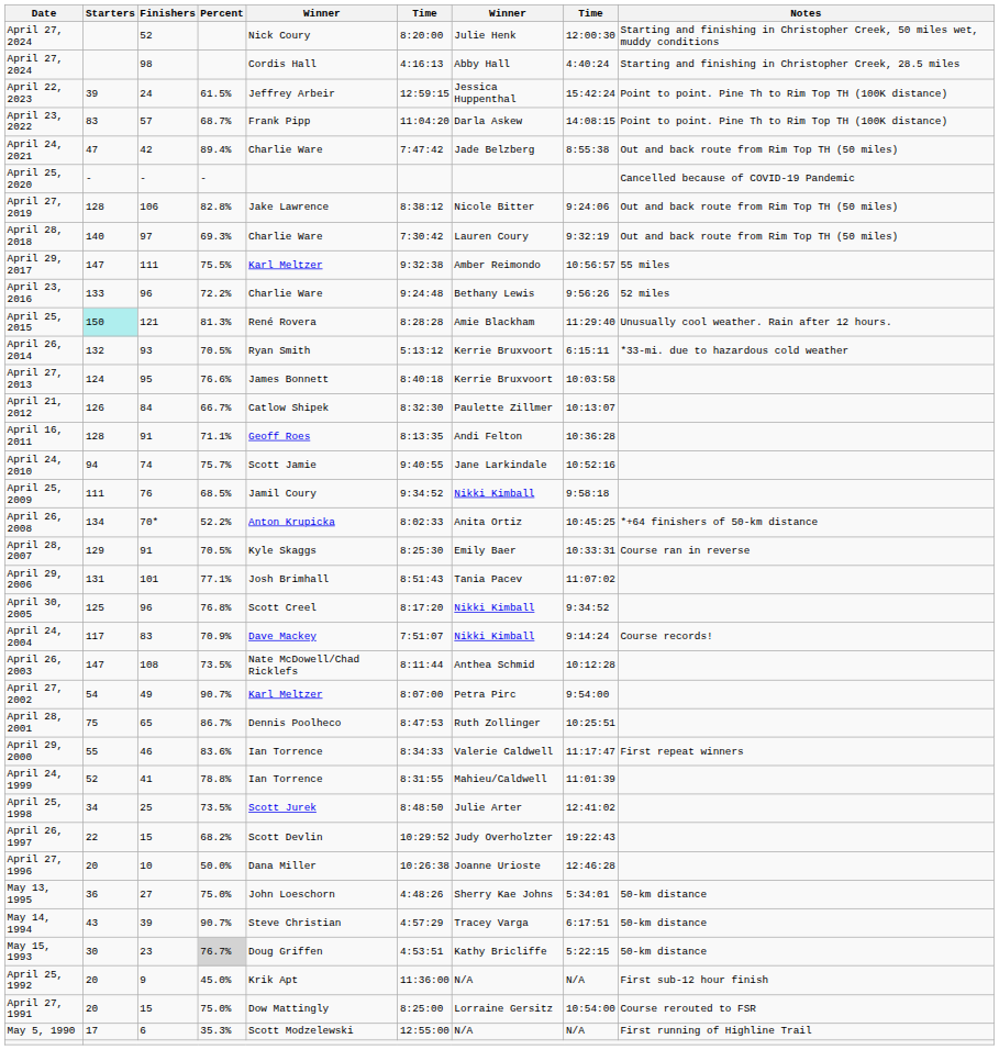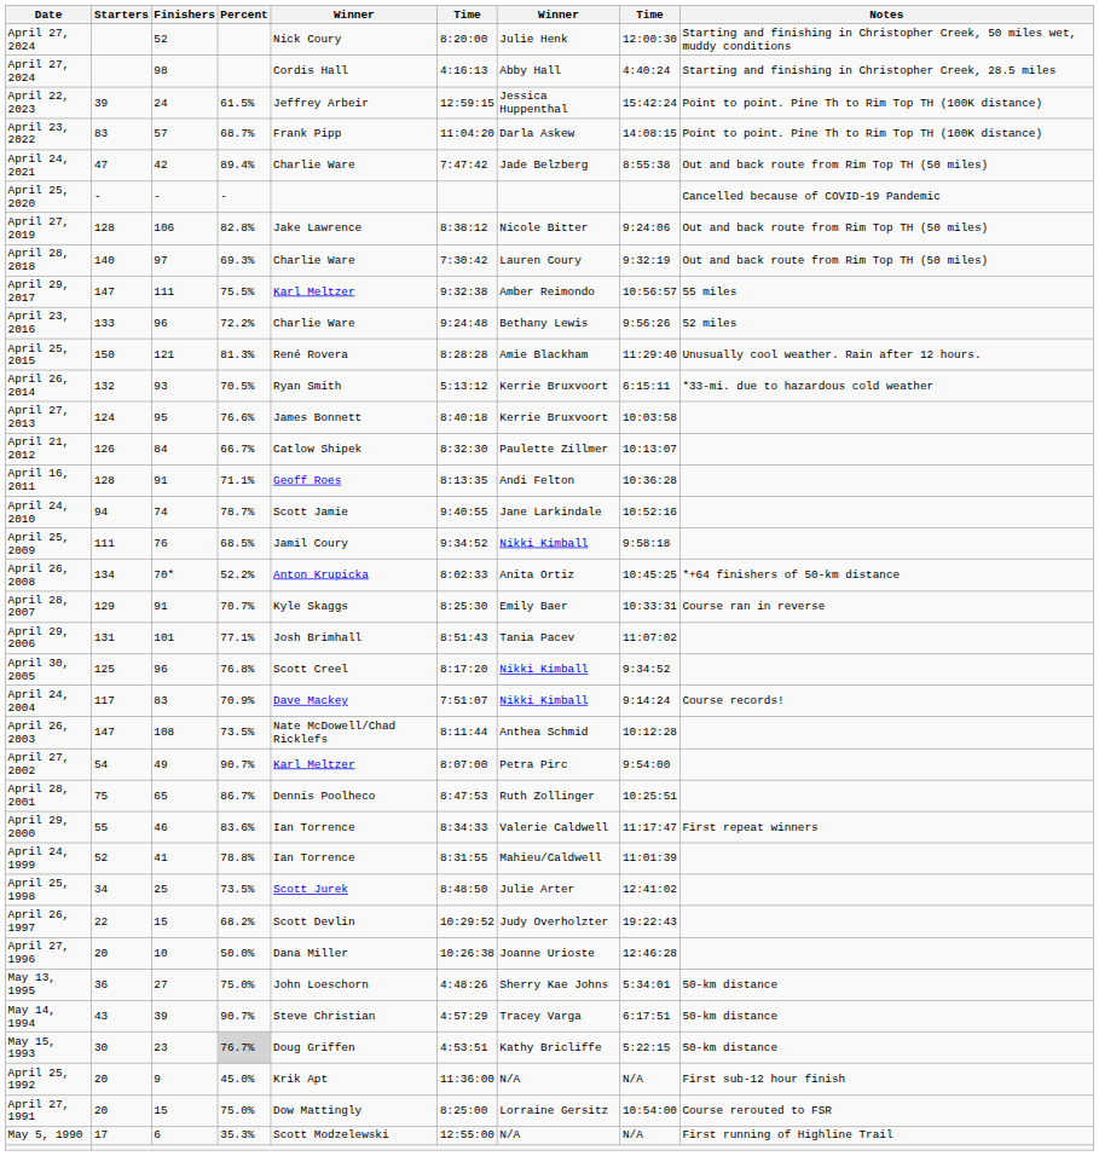 <table class="wikitable">
 <tr>
 <th>Date</th>
 <th>Starters</th>
 <th>Finishers</th>
 <th>Percent</th>
 <th>Winner</th>
 <th>Time</th>
 <th>Winner</th>
 <th>Time</th>
 <th>Notes</th>
 </tr>
 <tr>
 <td>April 27, 2024</td>
 <td></td>
 <td>52</td>
 <td></td>
 <td>Nick Coury</td>
 <td>8:20:00</td>
 <td>Julie Henk</td>
 <td>12:00:30</td>
 <td>Starting and finishing in Christopher Creek, 50 miles wet, muddy conditions</td>
 </tr>
 <tr>
 <td>April 27, 2024</td>
 <td></td>
 <td>98</td>
 <td></td>
 <td>Cordis Hall</td>
 <td>4:16:13</td>
 <td>Abby Hall</td>
 <td>4:40:24</td>
 <td>Starting and finishing in Christopher Creek, 28.5 miles</td>
 </tr>
 <tr>
 <td>April 22, 2023</td>
 <td>39</td>
 <td>24</td>
 <td>61.5%</td>
 <td>Jeffrey Arbeir</td>
 <td>12:59:15</td>
 <td>Jessica Huppenthal</td>
 <td>15:42:24</td>
 <td>Point to point. Pine Th to Rim Top TH (100K distance)</td>
 </tr>
 <tr>
 <td>April 23, 2022</td>
 <td>83</td>
 <td>57</td>
 <td>68.7%</td>
 <td>Frank Pipp</td>
 <td>11:04:20</td>
 <td>Darla Askew</td>
 <td>14:08:15</td>
 <td>Point to point. Pine Th to Rim Top TH (100K distance)</td>
 </tr>
 <tr>
 <td>April 24, 2021</td>
 <td>47</td>
 <td>42</td>
 <td>89.4%</td>
 <td>Charlie Ware</td>
 <td>7:47:42</td>
 <td>Jade Belzberg</td>
 <td>8:55:38</td>
 <td>Out and back route from Rim Top TH (50 miles)</td>
 </tr>
 <tr>
 <td>April 25, 2020</td>
 <td>-</td>
 <td>-</td>
 <td>-</td>
 <td></td>
 <td></td>
 <td></td>
 <td></td>
 <td>Cancelled because of COVID-19 Pandemic</td>
 </tr>
 <tr>
 <td>April 27, 2019</td>
 <td>128</td>
 <td>106</td>
 <td>82.8%</td>
 <td>Jake Lawrence</td>
 <td>8:38:12</td>
 <td>Nicole Bitter</td>
 <td>9:24:06</td>
 <td>Out and back route from Rim Top TH (50 miles)</td>
 </tr>
 <tr>
 <td>April 28, 2018</td>
 <td>140</td>
 <td>97</td>
 <td>69.3%</td>
 <td>Charlie Ware</td>
 <td>7:30:42</td>
 <td>Lauren Coury</td>
 <td>9:32:19</td>
 <td>Out and back route from Rim Top TH (50 miles)</td>
 </tr>
 <tr>
 <td>April 29, 2017</td>
 <td>147</td>
 <td>111</td>
 <td>75.5%</td>
 <td><a href='#'>Karl Meltzer</a></td>
 <td>9:32:38</td>
 <td>Amber Reimondo</td>
 <td>10:56:57</td>
 <td>55 miles</td>
 </tr>
 <tr>
 <td>April 23, 2016</td>
 <td>133</td>
 <td>96</td>
 <td>72.2%</td>
 <td>Charlie Ware</td>
 <td>9:24:48</td>
 <td>Bethany Lewis</td>
 <td>9:56:26</td>
 <td>52 miles</td>
 </tr>
 <tr>
 <td>April 25, 2015</td>
-<td style="background: paleturquoise;">150</td>
+<td>150</td>
 <td>121</td>
 <td>81.3%</td>
 <td>René Rovera</td>
 <td>8:28:28</td>
 <td>Amie Blackham</td>
 <td>11:29:40</td>
 <td>Unusually cool weather.  Rain after 12 hours.</td>
 </tr>
 <tr>
 <td>April 26, 2014</td>
 <td>132</td>
 <td>93</td>
 <td>70.5%</td>
 <td>Ryan Smith</td>
 <td>5:13:12</td>
 <td>Kerrie Bruxvoort</td>
 <td>6:15:11</td>
 <td>*33-mi. due to hazardous cold weather</td>
 </tr>
 <tr>
 <td>April 27, 2013</td>
 <td>124</td>
 <td>95</td>
 <td>76.6%</td>
 <td>James Bonnett</td>
 <td>8:40:18</td>
 <td>Kerrie Bruxvoort</td>
 <td>10:03:58</td>
 <td></td>
 </tr>
 <tr>
 <td>April 21, 2012</td>
 <td>126</td>
 <td>84</td>
 <td>66.7%</td>
 <td>Catlow Shipek</td>
 <td>8:32:30</td>
 <td>Paulette Zillmer</td>
 <td>10:13:07</td>
 <td></td>
 </tr>
 <tr>
 <td>April 16, 2011</td>
 <td>128</td>
 <td>91</td>
 <td>71.1%</td>
 <td><a href='#'>Geoff Roes</a></td>
 <td>8:13:35</td>
 <td>Andi Felton</td>
 <td>10:36:28</td>
 <td></td>
 </tr>
 <tr>
 <td>April 24, 2010</td>
 <td>94</td>
 <td>74</td>
-<td>75.7%</td>
+<td>78.7%</td>
 <td>Scott Jamie</td>
 <td>9:40:55</td>
 <td>Jane Larkindale</td>
 <td>10:52:16</td>
 <td></td>
 </tr>
 <tr>
 <td>April 25, 2009</td>
 <td>111</td>
 <td>76</td>
 <td>68.5%</td>
 <td>Jamil Coury</td>
 <td>9:34:52</td>
 <td><a href='#'>Nikki Kimball</a></td>
 <td>9:58:18</td>
 <td></td>
 </tr>
 <tr>
 <td>April 26, 2008</td>
 <td>134</td>
 <td>70*</td>
 <td>52.2%</td>
 <td><a href='#'>Anton Krupicka</a></td>
 <td>8:02:33</td>
 <td>Anita Ortiz</td>
 <td>10:45:25</td>
 <td>*+64 finishers of 50-km distance</td>
 </tr>
 <tr>
 <td>April 28, 2007</td>
 <td>129</td>
 <td>91</td>
-<td>70.5%</td>
+<td>70.7%</td>
 <td>Kyle Skaggs</td>
 <td>8:25:30</td>
 <td>Emily Baer</td>
 <td>10:33:31</td>
 <td>Course ran in reverse</td>
 </tr>
 <tr>
 <td>April 29, 2006</td>
 <td>131</td>
 <td>101</td>
 <td>77.1%</td>
 <td>Josh Brimhall</td>
 <td>8:51:43</td>
 <td>Tania Pacev</td>
 <td>11:07:02</td>
 <td></td>
 </tr>
 <tr>
 <td>April 30, 2005</td>
 <td>125</td>
 <td>96</td>
 <td>76.8%</td>
 <td>Scott Creel</td>
 <td>8:17:20</td>
 <td><a href='#'>Nikki Kimball</a></td>
 <td>9:34:52</td>
 <td></td>
 </tr>
 <tr>
 <td>April 24, 2004</td>
 <td>117</td>
 <td>83</td>
 <td>70.9%</td>
 <td><a href='#'>Dave Mackey</a></td>
 <td>7:51:07</td>
 <td><a href='#'>Nikki Kimball</a></td>
 <td>9:14:24</td>
 <td>Course records!</td>
 </tr>
 <tr>
 <td>April 26, 2003</td>
 <td>147</td>
 <td>108</td>
 <td>73.5%</td>
 <td>Nate McDowell/Chad Ricklefs</td>
 <td>8:11:44</td>
 <td>Anthea Schmid</td>
 <td>10:12:28</td>
 <td></td>
 </tr>
 <tr>
 <td>April 27, 2002</td>
 <td>54</td>
 <td>49</td>
 <td>90.7%</td>
 <td><a href='#'>Karl Meltzer</a></td>
 <td>8:07:00</td>
 <td>Petra Pirc</td>
 <td>9:54:00</td>
 <td></td>
 </tr>
 <tr>
 <td>April 28, 2001</td>
 <td>75</td>
 <td>65</td>
 <td>86.7%</td>
 <td>Dennis Poolheco</td>
 <td>8:47:53</td>
 <td>Ruth Zollinger</td>
 <td>10:25:51</td>
 <td></td>
 </tr>
 <tr>
 <td>April 29, 2000</td>
 <td>55</td>
 <td>46</td>
 <td>83.6%</td>
 <td>Ian Torrence</td>
 <td>8:34:33</td>
 <td>Valerie Caldwell</td>
 <td>11:17:47</td>
 <td>First repeat winners</td>
 </tr>
 <tr>
 <td>April 24, 1999</td>
 <td>52</td>
 <td>41</td>
 <td>78.8%</td>
 <td>Ian Torrence</td>
 <td>8:31:55</td>
 <td>Mahieu/Caldwell</td>
 <td>11:01:39</td>
 <td></td>
 </tr>
 <tr>
 <td>April 25, 1998</td>
 <td>34</td>
 <td>25</td>
 <td>73.5%</td>
 <td><a href='#'>Scott Jurek</a></td>
 <td>8:48:50</td>
 <td>Julie Arter</td>
 <td>12:41:02</td>
 <td></td>
 </tr>
 <tr>
 <td>April 26, 1997</td>
 <td>22</td>
 <td>15</td>
 <td>68.2%</td>
 <td>Scott Devlin</td>
 <td>10:29:52</td>
 <td>Judy Overholzter</td>
 <td>19:22:43</td>
 <td></td>
 </tr>
 <tr>
 <td>April 27, 1996</td>
 <td>20</td>
 <td>10</td>
 <td>50.0%</td>
 <td>Dana Miller</td>
 <td>10:26:38</td>
 <td>Joanne Urioste</td>
 <td>12:46:28</td>
 <td></td>
 </tr>
 <tr>
 <td>May 13, 1995</td>
 <td>36</td>
 <td>27</td>
 <td>75.0%</td>
 <td>John Loeschorn</td>
 <td>4:48:26</td>
 <td>Sherry Kae Johns</td>
 <td>5:34:01</td>
 <td>50-km distance</td>
 </tr>
 <tr>
 <td>May 14, 1994</td>
 <td>43</td>
 <td>39</td>
 <td>90.7%</td>
 <td>Steve Christian</td>
 <td>4:57:29</td>
 <td>Tracey Varga</td>
 <td>6:17:51</td>
 <td>50-km distance</td>
 </tr>
 <tr>
 <td>May 15, 1993</td>
 <td>30</td>
 <td>23</td>
 <td style="background: lightgrey;">76.7%</td>
 <td>Doug Griffen</td>
 <td>4:53:51</td>
 <td>Kathy Bricliffe</td>
 <td>5:22:15</td>
 <td>50-km distance</td>
 </tr>
 <tr>
 <td>April 25, 1992</td>
 <td>20</td>
 <td>9</td>
 <td>45.0%</td>
 <td>Krik Apt</td>
 <td>11:36:00</td>
 <td>N/A</td>
 <td>N/A</td>
 <td>First sub-12 hour finish</td>
 </tr>
 <tr>
 <td>April 27, 1991</td>
 <td>20</td>
 <td>15</td>
 <td>75.0%</td>
 <td>Dow Mattingly</td>
 <td>8:25:00</td>
 <td>Lorraine Gersitz</td>
 <td>10:54:00</td>
 <td>Course rerouted to FSR</td>
 </tr>
 <tr>
 <td>May 5, 1990</td>
 <td>17</td>
 <td>6</td>
 <td>35.3%</td>
 <td>Scott Modzelewski</td>
 <td>12:55:00</td>
 <td>N/A</td>
 <td>N/A</td>
 <td>First running of Highline Trail</td>
 </tr>
 <tr>
 <td></td>
 </tr>
 </table>
